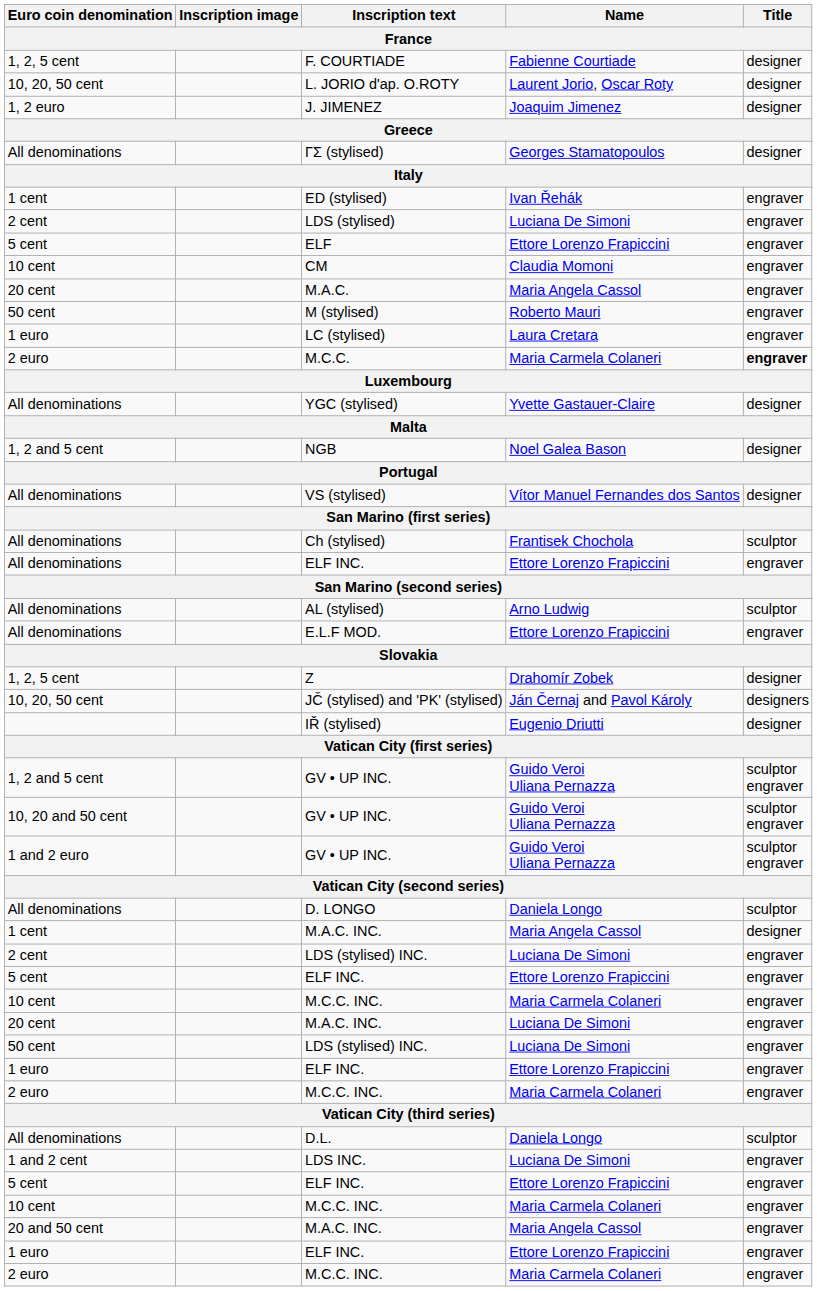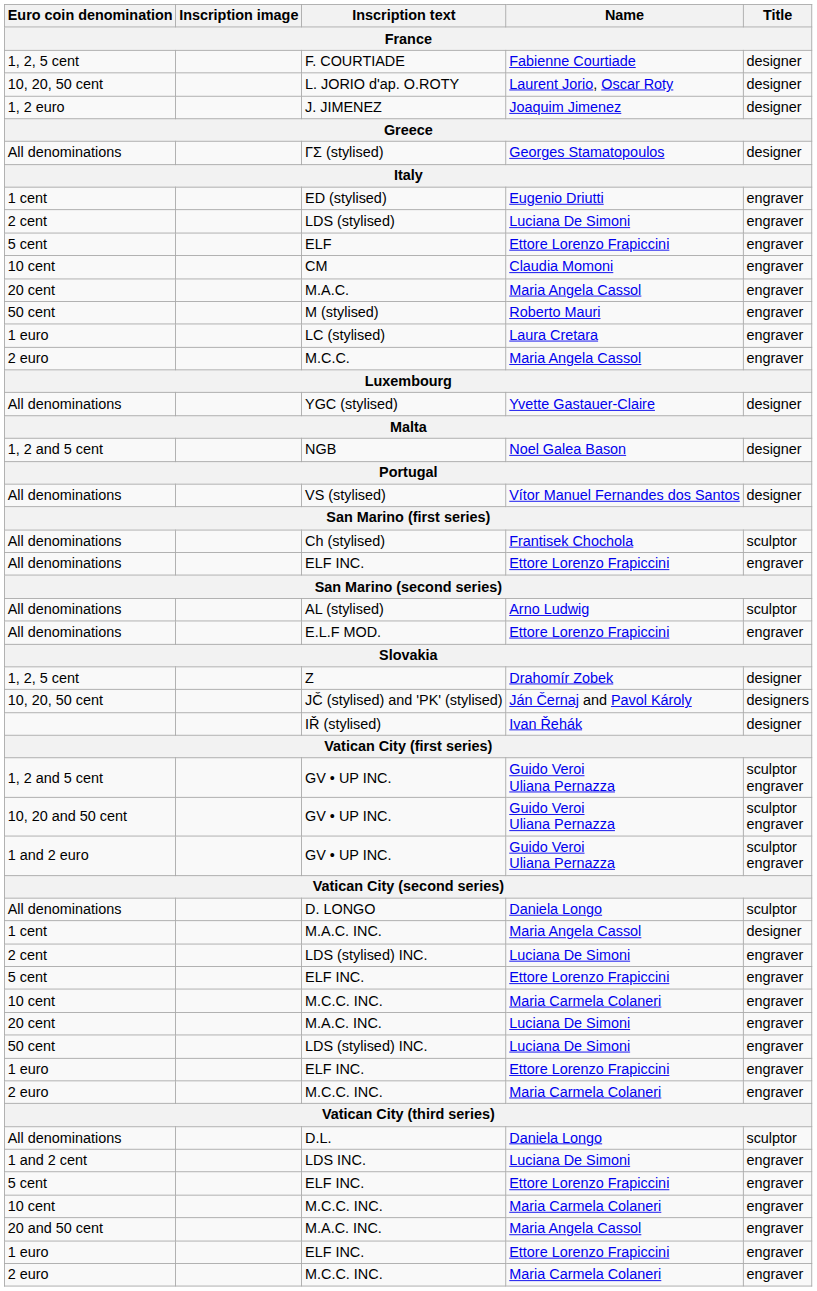 <table class="wikitable">
 <tr>
 <th>Euro coin denomination</th>
 <th>Inscription image</th>
 <th>Inscription text</th>
 <th>Name</th>
 <th>Title</th>
 </tr>
 <tr>
 <th colspan="5">France</th>
 </tr>
 <tr>
 <td>1, 2, 5 cent</td>
 <td style="text-align:center"></td>
 <td>F. COURTIADE</td>
 <td><a href='#'>Fabienne Courtiade</a></td>
 <td>designer</td>
 </tr>
 <tr>
 <td>10, 20, 50 cent</td>
 <td style="text-align:center"></td>
 <td>L. JORIO d'ap. O.ROTY</td>
 <td><a href='#'>Laurent Jorio</a>, <a href='#'>Oscar Roty</a></td>
 <td>designer</td>
 </tr>
 <tr>
 <td>1, 2 euro</td>
 <td style="text-align:center"></td>
 <td>J. JIMENEZ</td>
 <td><a href='#'>Joaquim Jimenez</a></td>
 <td>designer</td>
 </tr>
 <tr>
 <th colspan="5">Greece</th>
 </tr>
 <tr>
 <td>All denominations</td>
 <td style="text-align:center"></td>
 <td>ΓΣ (stylised)</td>
 <td><a href='#'>Georges Stamatopoulos</a></td>
 <td>designer</td>
 </tr>
 <tr>
 <th colspan="5">Italy</th>
 </tr>
 <tr>
 <td>1 cent</td>
 <td style="text-align:center"></td>
 <td>ED (stylised)</td>
-<td><a href='#'>Ivan Řehák</a></td>
+<td><a href='#'>Eugenio Driutti</a></td>
 <td>engraver</td>
 </tr>
 <tr>
 <td>2 cent</td>
 <td style="text-align:center"></td>
 <td>LDS (stylised)</td>
 <td><a href='#'>Luciana De Simoni</a></td>
 <td>engraver</td>
 </tr>
 <tr>
 <td>5 cent</td>
 <td style="text-align:center"></td>
 <td>ELF</td>
 <td><a href='#'>Ettore Lorenzo Frapiccini</a></td>
 <td>engraver</td>
 </tr>
 <tr>
 <td>10 cent</td>
 <td style="text-align:center"></td>
 <td>CM</td>
 <td><a href='#'>Claudia Momoni</a></td>
 <td>engraver</td>
 </tr>
 <tr>
 <td>20 cent</td>
 <td style="text-align:center"></td>
 <td>M.A.C.</td>
 <td><a href='#'>Maria Angela Cassol</a></td>
 <td>engraver</td>
 </tr>
 <tr>
 <td>50 cent</td>
 <td style="text-align:center"></td>
 <td>M (stylised)</td>
 <td><a href='#'>Roberto Mauri</a></td>
 <td>engraver</td>
 </tr>
 <tr>
 <td>1 euro</td>
 <td style="text-align:center"></td>
 <td>LC (stylised)</td>
 <td><a href='#'>Laura Cretara</a></td>
 <td>engraver</td>
 </tr>
 <tr>
 <td>2 euro</td>
 <td style="text-align:center"></td>
 <td>M.C.C.</td>
-<td><a href='#'>Maria Carmela Colaneri</a></td>
-<td><strong>engraver</strong></td>
+<td><a href='#'>Maria Angela Cassol</a></td>
+<td>engraver</td>
 </tr>
 <tr>
 <th colspan="5">Luxembourg</th>
 </tr>
 <tr>
 <td>All denominations</td>
 <td style="text-align:center"></td>
 <td>YGC (stylised)</td>
 <td><a href='#'>Yvette Gastauer-Claire</a></td>
 <td>designer</td>
 </tr>
 <tr>
 <th colspan="5">Malta</th>
 </tr>
 <tr>
 <td>1, 2 and 5 cent</td>
 <td style="text-align:center"></td>
 <td>NGB</td>
 <td><a href='#'>Noel Galea Bason</a></td>
 <td>designer</td>
 </tr>
 <tr>
 <th colspan="5">Portugal</th>
 </tr>
 <tr>
 <td>All denominations</td>
 <td style="text-align:center"></td>
 <td>VS (stylised)</td>
 <td><a href='#'>Vítor Manuel Fernandes dos Santos</a></td>
 <td>designer</td>
 </tr>
 <tr>
 <th colspan="5">San Marino (first series)</th>
 </tr>
 <tr>
 <td>All denominations</td>
 <td style="text-align:center"></td>
 <td>Ch (stylised)</td>
 <td><a href='#'>Frantisek Chochola</a></td>
 <td>sculptor</td>
 </tr>
 <tr>
 <td>All denominations</td>
 <td style="text-align:center"></td>
 <td>ELF INC.</td>
 <td><a href='#'>Ettore Lorenzo Frapiccini</a></td>
 <td>engraver</td>
 </tr>
 <tr>
 <th colspan="5">San Marino (second series)</th>
 </tr>
 <tr>
 <td>All denominations</td>
 <td></td>
 <td>AL (stylised)</td>
 <td><a href='#'>Arno Ludwig</a></td>
 <td>sculptor</td>
 </tr>
 <tr>
 <td>All denominations</td>
 <td></td>
 <td>E.L.F MOD.</td>
 <td><a href='#'>Ettore Lorenzo Frapiccini</a></td>
 <td>engraver</td>
 </tr>
 <tr>
 <th colspan="5">Slovakia</th>
 </tr>
 <tr>
 <td>1, 2, 5 cent</td>
 <td style="text-align:center"></td>
 <td>Z</td>
 <td><a href='#'>Drahomír Zobek</a></td>
 <td>designer</td>
 </tr>
 <tr>
 <td>10, 20, 50 cent</td>
 <td style="text-align:center"></td>
 <td>JČ (stylised) and 'PK' (stylised)</td>
 <td><a href='#'>Ján Černaj</a> and <a href='#'>Pavol Károly</a></td>
 <td>designers</td>
 </tr>
 <tr>
 <td 1, 2 euro></td>
 <td style="text-align:center"></td>
 <td>IŘ (stylised)</td>
-<td><a href='#'>Eugenio Driutti</a></td>
+<td><a href='#'>Ivan Řehák</a></td>
 <td>designer</td>
 </tr>
 <tr>
 <th colspan="5">Vatican City (first series)</th>
 </tr>
 <tr>
 <td>1, 2 and 5 cent</td>
 <td style="text-align:center"></td>
 <td>GV • UP INC.</td>
 <td><a href='#'>Guido Veroi</a><br><a href='#'>Uliana Pernazza</a></td>
 <td>sculptor<br>engraver</td>
 </tr>
 <tr>
 <td>10, 20 and 50 cent</td>
 <td style="text-align:center"></td>
 <td>GV • UP INC.</td>
 <td><a href='#'>Guido Veroi</a><br><a href='#'>Uliana Pernazza</a></td>
 <td>sculptor<br>engraver</td>
 </tr>
 <tr>
 <td>1 and 2 euro</td>
 <td style="text-align:center"></td>
 <td>GV • UP INC.</td>
 <td><a href='#'>Guido Veroi</a><br><a href='#'>Uliana Pernazza</a></td>
 <td>sculptor<br>engraver</td>
 </tr>
 <tr>
 <th colspan="5">Vatican City (second series)</th>
 </tr>
 <tr>
 <td>All denominations</td>
 <td style="text-align:center"></td>
 <td>D. LONGO</td>
 <td><a href='#'>Daniela Longo</a></td>
 <td>sculptor</td>
 </tr>
 <tr>
 <td>1 cent</td>
 <td style="text-align:center"></td>
 <td>M.A.C. INC.</td>
 <td><a href='#'>Maria Angela Cassol</a></td>
 <td>designer</td>
 </tr>
 <tr>
 <td>2 cent</td>
 <td style="text-align:center"></td>
 <td>LDS (stylised) INC.</td>
 <td><a href='#'>Luciana De Simoni</a></td>
 <td>engraver</td>
 </tr>
 <tr>
 <td>5 cent</td>
 <td style="text-align:center"></td>
 <td>ELF INC.</td>
 <td><a href='#'>Ettore Lorenzo Frapiccini</a></td>
 <td>engraver</td>
 </tr>
 <tr>
 <td>10 cent</td>
 <td style="text-align:center"></td>
 <td>M.C.C. INC.</td>
 <td><a href='#'>Maria Carmela Colaneri</a></td>
 <td>engraver</td>
 </tr>
 <tr>
 <td>20 cent</td>
 <td style="text-align:center"></td>
 <td>M.A.C. INC.</td>
 <td><a href='#'>Luciana De Simoni</a></td>
 <td>engraver</td>
 </tr>
 <tr>
 <td>50 cent</td>
 <td style="text-align:center"></td>
 <td>LDS (stylised) INC.</td>
 <td><a href='#'>Luciana De Simoni</a></td>
 <td>engraver</td>
 </tr>
 <tr>
 <td>1 euro</td>
 <td style="text-align:center"></td>
 <td>ELF INC.</td>
 <td><a href='#'>Ettore Lorenzo Frapiccini</a></td>
 <td>engraver</td>
 </tr>
 <tr>
 <td>2 euro</td>
 <td style="text-align:center"></td>
 <td>M.C.C. INC.</td>
 <td><a href='#'>Maria Carmela Colaneri</a></td>
 <td>engraver</td>
 </tr>
 <tr>
 <th colspan="5">Vatican City (third series)</th>
 </tr>
 <tr>
 <td>All denominations</td>
 <td style="text-align:center"></td>
 <td>D.L.</td>
 <td><a href='#'>Daniela Longo</a></td>
 <td>sculptor</td>
 </tr>
 <tr>
 <td>1 and 2 cent</td>
 <td style="text-align:center"></td>
 <td>LDS INC.</td>
 <td><a href='#'>Luciana De Simoni</a></td>
 <td>engraver</td>
 </tr>
 <tr>
 <td>5 cent</td>
 <td style="text-align:center"></td>
 <td>ELF INC.</td>
 <td><a href='#'>Ettore Lorenzo Frapiccini</a></td>
 <td>engraver</td>
 </tr>
 <tr>
 <td>10 cent</td>
 <td style="text-align:center"></td>
 <td>M.C.C. INC.</td>
 <td><a href='#'>Maria Carmela Colaneri</a></td>
 <td>engraver</td>
 </tr>
 <tr>
 <td>20 and 50 cent</td>
 <td style="text-align:center"></td>
 <td>M.A.C. INC.</td>
 <td><a href='#'>Maria Angela Cassol</a></td>
 <td>engraver</td>
 </tr>
 <tr>
 <td>1 euro</td>
 <td style="text-align:center"></td>
 <td>ELF INC.</td>
 <td><a href='#'>Ettore Lorenzo Frapiccini</a></td>
 <td>engraver</td>
 </tr>
 <tr>
 <td>2 euro</td>
 <td style="text-align:center"></td>
 <td>M.C.C. INC.</td>
 <td><a href='#'>Maria Carmela Colaneri</a></td>
 <td>engraver</td>
 </tr>
 </table>
